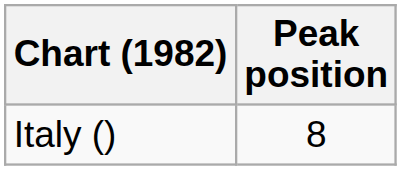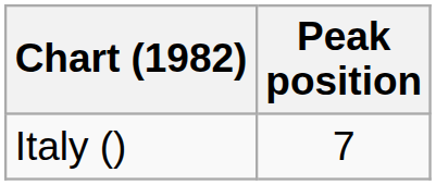 <table class="wikitable plainrowheaders" style="text-align:center">
 <tr>
 <th scope="col">Chart (1982)</th>
 <th scope="col">Peak<br>position</th>
 </tr>
 <tr>
 <td align="left">Italy ()</td>
-<td align="center">8</td>
+<td align="center">7</td>
 </tr>
 </table>
